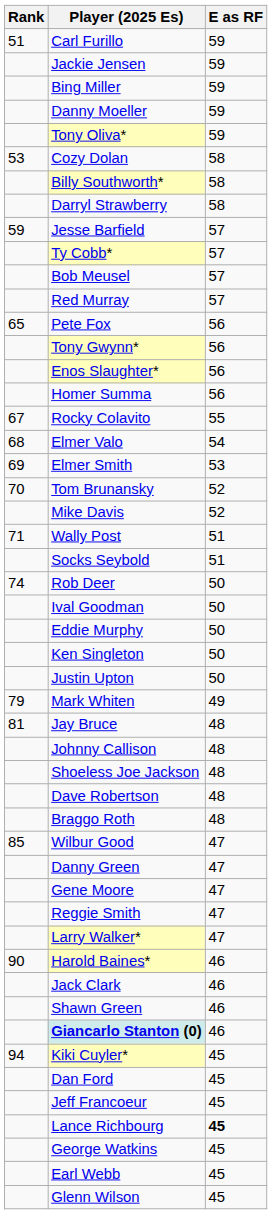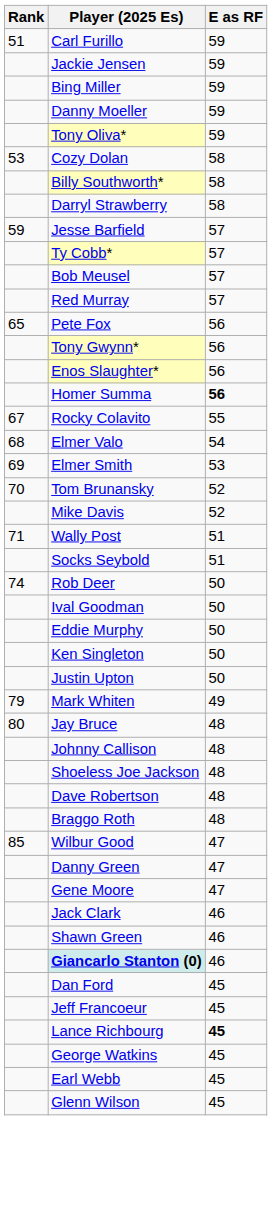 <table class="wikitable" style="float:left;">
 <tr style="white-space: nowrap;">
 <th>Rank</th>
 <th>Player (2025 Es)</th>
 <th>E as RF</th>
 </tr>
 <tr>
 <td>51</td>
 <td><a href='#'>Carl Furillo</a></td>
 <td>59</td>
 </tr>
 <tr>
 <td></td>
 <td><a href='#'>Jackie Jensen</a></td>
 <td>59</td>
 </tr>
 <tr>
 <td></td>
 <td><a href='#'>Bing Miller</a></td>
 <td>59</td>
 </tr>
 <tr>
 <td></td>
 <td><a href='#'>Danny Moeller</a></td>
 <td>59</td>
 </tr>
 <tr>
 <td></td>
 <td style="background:#ffffbb;"><a href='#'>Tony Oliva</a>*</td>
 <td>59</td>
 </tr>
 <tr>
 <td>53</td>
 <td><a href='#'>Cozy Dolan</a> </td>
 <td>58</td>
 </tr>
 <tr>
 <td></td>
 <td style="background:#ffffbb;"><a href='#'>Billy Southworth</a>*</td>
 <td>58</td>
 </tr>
 <tr>
 <td></td>
 <td><a href='#'>Darryl Strawberry</a></td>
 <td>58</td>
 </tr>
 <tr>
 <td>59</td>
 <td><a href='#'>Jesse Barfield</a></td>
 <td>57</td>
 </tr>
 <tr>
 <td></td>
 <td style="background:#ffffbb;"><a href='#'>Ty Cobb</a>*</td>
 <td>57</td>
 </tr>
 <tr>
 <td></td>
 <td><a href='#'>Bob Meusel</a></td>
 <td>57</td>
 </tr>
 <tr>
 <td></td>
 <td><a href='#'>Red Murray</a></td>
 <td>57</td>
 </tr>
 <tr>
 <td>65</td>
 <td><a href='#'>Pete Fox</a></td>
 <td>56</td>
 </tr>
 <tr>
 <td></td>
 <td style="background:#ffffbb;"><a href='#'>Tony Gwynn</a>*</td>
 <td>56</td>
 </tr>
 <tr>
 <td></td>
 <td style="background:#ffffbb;"><a href='#'>Enos Slaughter</a>*</td>
 <td>56</td>
 </tr>
 <tr>
 <td></td>
 <td><a href='#'>Homer Summa</a></td>
-<td>56</td>
+<td><strong>56</strong></td>
 </tr>
 <tr>
 <td>67</td>
 <td><a href='#'>Rocky Colavito</a></td>
 <td>55</td>
 </tr>
 <tr>
 <td>68</td>
 <td><a href='#'>Elmer Valo</a></td>
 <td>54</td>
 </tr>
 <tr>
 <td>69</td>
 <td><a href='#'>Elmer Smith</a></td>
 <td>53</td>
 </tr>
 <tr>
 <td>70</td>
 <td><a href='#'>Tom Brunansky</a></td>
 <td>52</td>
 </tr>
 <tr>
 <td></td>
 <td><a href='#'>Mike Davis</a></td>
 <td>52</td>
 </tr>
 <tr>
 <td>71</td>
 <td><a href='#'>Wally Post</a></td>
 <td>51</td>
 </tr>
 <tr>
 <td></td>
 <td><a href='#'>Socks Seybold</a> </td>
 <td>51</td>
 </tr>
 <tr>
 <td>74</td>
 <td><a href='#'>Rob Deer</a></td>
 <td>50</td>
 </tr>
 <tr>
 <td></td>
 <td><a href='#'>Ival Goodman</a></td>
 <td>50</td>
 </tr>
 <tr>
 <td></td>
 <td><a href='#'>Eddie Murphy</a></td>
 <td>50</td>
 </tr>
 <tr>
 <td></td>
 <td><a href='#'>Ken Singleton</a></td>
 <td>50</td>
 </tr>
 <tr>
 <td></td>
 <td><a href='#'>Justin Upton</a></td>
 <td>50</td>
 </tr>
 <tr>
 <td>79</td>
 <td><a href='#'>Mark Whiten</a></td>
 <td>49</td>
 </tr>
 <tr>
-<td>81</td>
+<td>80</td>
 <td><a href='#'>Jay Bruce</a></td>
 <td>48</td>
 </tr>
 <tr>
 <td></td>
 <td><a href='#'>Johnny Callison</a></td>
 <td>48</td>
 </tr>
 <tr>
 <td></td>
 <td><a href='#'>Shoeless Joe Jackson</a></td>
 <td>48</td>
 </tr>
 <tr>
 <td></td>
 <td><a href='#'>Dave Robertson</a></td>
 <td>48</td>
 </tr>
 <tr>
 <td></td>
 <td><a href='#'>Braggo Roth</a></td>
 <td>48</td>
 </tr>
 <tr>
 <td>85</td>
 <td><a href='#'>Wilbur Good</a></td>
 <td>47</td>
 </tr>
 <tr>
 <td></td>
 <td><a href='#'>Danny Green</a> </td>
 <td>47</td>
 </tr>
 <tr>
 <td></td>
 <td><a href='#'>Gene Moore</a></td>
 <td>47</td>
 </tr>
 <tr>
 <td></td>
-<td><a href='#'>Reggie Smith</a></td>
-<td>47</td>
-</tr>
-<tr>
-<td></td>
-<td style="background:#ffffbb;"><a href='#'>Larry Walker</a>*</td>
-<td>47</td>
-</tr>
-<tr>
-<td>90</td>
-<td style="background:#ffffbb;"><a href='#'>Harold Baines</a>*</td>
-<td>46</td>
-</tr>
-<tr>
-<td></td>
 <td><a href='#'>Jack Clark</a></td>
 <td>46</td>
 </tr>
 <tr>
 <td></td>
 <td><a href='#'>Shawn Green</a></td>
 <td>46</td>
 </tr>
 <tr>
 <td></td>
 <td style="background:#cfecec;"><strong><a href='#'>Giancarlo Stanton</a> (0)</strong></td>
 <td>46</td>
-</tr>
-<tr>
-<td>94</td>
-<td style="background:#ffffbb;"><a href='#'>Kiki Cuyler</a>*</td>
-<td>45</td>
 </tr>
 <tr>
 <td></td>
 <td><a href='#'>Dan Ford</a></td>
 <td>45</td>
 </tr>
 <tr>
 <td></td>
 <td><a href='#'>Jeff Francoeur</a></td>
 <td>45</td>
 </tr>
 <tr>
 <td></td>
 <td><a href='#'>Lance Richbourg</a></td>
 <td><strong>45</strong></td>
 </tr>
 <tr>
 <td></td>
 <td><a href='#'>George Watkins</a></td>
 <td>45</td>
 </tr>
 <tr>
 <td></td>
 <td><a href='#'>Earl Webb</a></td>
 <td>45</td>
 </tr>
 <tr>
 <td></td>
 <td><a href='#'>Glenn Wilson</a></td>
 <td>45</td>
 </tr>
 </table>
